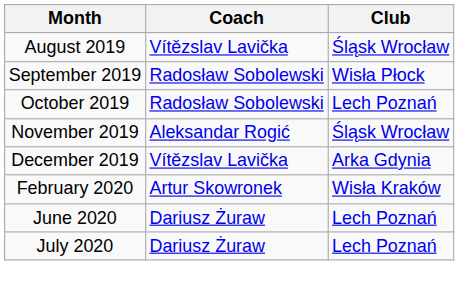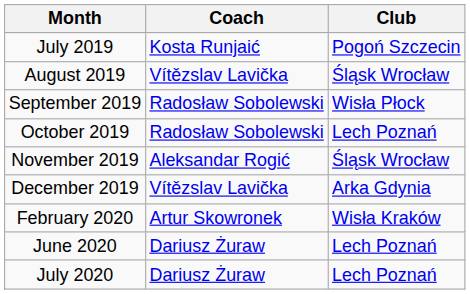 <table class="wikitable" style="text-align:center">
 <tr>
 <th>Month</th>
 <th>Coach</th>
 <th>Club</th>
+</tr>
+<tr>
+<td>July 2019</td>
+<td align="left"> <a href='#'>Kosta Runjaić</a></td>
+<td align="left"><a href='#'>Pogoń Szczecin</a></td>
 </tr>
 <tr>
 <td>August 2019</td>
 <td align="left"> <a href='#'>Vítězslav Lavička</a></td>
 <td align="left"><a href='#'>Śląsk Wrocław</a></td>
 </tr>
 <tr>
 <td>September 2019</td>
 <td align="left"> <a href='#'>Radosław Sobolewski</a></td>
 <td align="left"><a href='#'>Wisła Płock</a></td>
 </tr>
 <tr>
 <td>October 2019</td>
 <td align="left"> <a href='#'>Radosław Sobolewski</a></td>
 <td align="left"><a href='#'>Lech Poznań</a></td>
 </tr>
 <tr>
 <td>November 2019</td>
 <td align="left"> <a href='#'>Aleksandar Rogić</a></td>
 <td align="left"><a href='#'>Śląsk Wrocław</a></td>
 </tr>
 <tr>
 <td>December 2019</td>
 <td align="left"> <a href='#'>Vítězslav Lavička</a></td>
 <td align="left"><a href='#'>Arka Gdynia</a></td>
 </tr>
 <tr>
 <td>February 2020</td>
 <td align="left"> <a href='#'>Artur Skowronek</a></td>
 <td align="left"><a href='#'>Wisła Kraków</a></td>
 </tr>
 <tr>
 <td>June 2020</td>
 <td align="left"> <a href='#'>Dariusz Żuraw</a></td>
 <td align="left"><a href='#'>Lech Poznań</a></td>
 </tr>
 <tr>
 <td>July 2020</td>
 <td align="left"> <a href='#'>Dariusz Żuraw</a></td>
 <td align="left"><a href='#'>Lech Poznań</a></td>
 </tr>
 </table>
